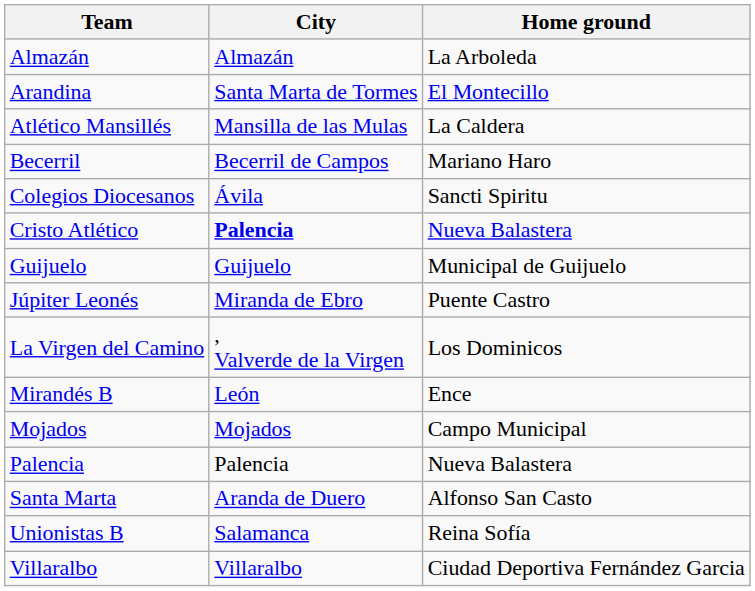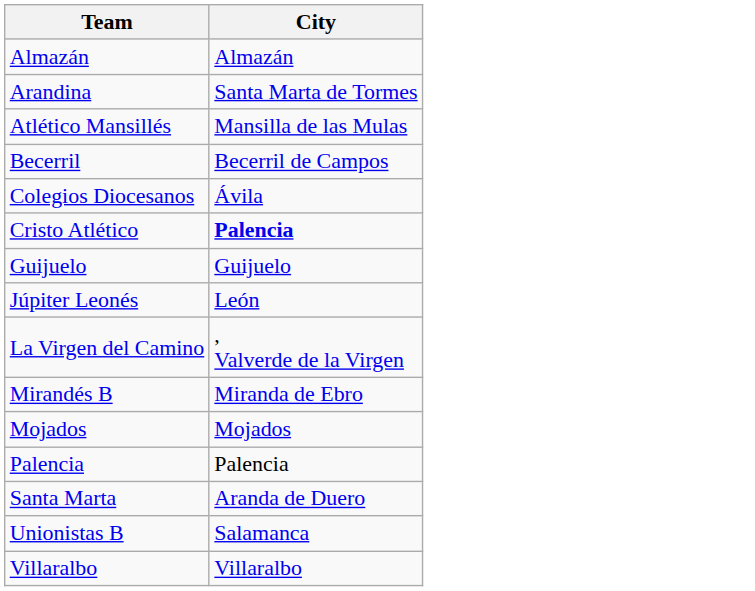 <table class="wikitable sortable">
 <tr>
 <th>Team</th>
 <th>City</th>
-<th>Home ground</th>
 </tr>
 <tr>
 <td><a href='#'>Almazán</a></td>
 <td><a href='#'>Almazán</a></td>
-<td>La Arboleda</td>
 </tr>
 <tr>
 <td><a href='#'>Arandina</a></td>
 <td><a href='#'>Santa Marta de Tormes</a></td>
-<td><a href='#'>El Montecillo</a></td>
 </tr>
 <tr>
 <td><a href='#'>Atlético Mansillés</a></td>
 <td><a href='#'>Mansilla de las Mulas</a></td>
-<td>La Caldera<br></td>
 </tr>
 <tr>
 <td><a href='#'>Becerril</a></td>
 <td><a href='#'>Becerril de Campos</a></td>
-<td>Mariano Haro<br></td>
 </tr>
 <tr>
 <td><a href='#'>Colegios Diocesanos</a></td>
 <td><a href='#'>Ávila</a></td>
-<td>Sancti Spiritu</td>
 </tr>
 <tr>
 <td><a href='#'>Cristo Atlético</a></td>
 <td><strong><a href='#'>Palencia</a></strong></td>
-<td><a href='#'>Nueva Balastera</a></td>
 </tr>
 <tr>
 <td><a href='#'>Guijuelo</a></td>
 <td><a href='#'>Guijuelo</a></td>
-<td>Municipal de Guijuelo</td>
 </tr>
 <tr>
 <td><a href='#'>Júpiter Leonés</a></td>
-<td><a href='#'>Miranda de Ebro</a></td>
-<td>Puente Castro</td>
+<td><a href='#'>León</a></td>
 </tr>
 <tr>
 <td><a href='#'>La Virgen del Camino</a></td>
 <td>,<br><a href='#'>Valverde de la Virgen</a></td>
-<td>Los Dominicos</td>
 </tr>
 <tr>
 <td><a href='#'>Mirandés B</a></td>
-<td><a href='#'>León</a></td>
-<td>Ence</td>
+<td><a href='#'>Miranda de Ebro</a></td>
 </tr>
 <tr>
 <td><a href='#'>Mojados</a></td>
 <td><a href='#'>Mojados</a></td>
-<td>Campo Municipal</td>
 </tr>
 <tr>
 <td><a href='#'>Palencia</a></td>
 <td>Palencia</td>
-<td>Nueva Balastera</td>
 </tr>
 <tr>
 <td><a href='#'>Santa Marta</a></td>
 <td><a href='#'>Aranda de Duero</a></td>
-<td>Alfonso San Casto</td>
 </tr>
 <tr>
 <td><a href='#'>Unionistas B</a></td>
 <td><a href='#'>Salamanca</a></td>
-<td>Reina Sofía</td>
 </tr>
 <tr>
 <td><a href='#'>Villaralbo</a></td>
 <td><a href='#'>Villaralbo</a></td>
-<td>Ciudad Deportiva Fernández Garcia</td>
 </tr>
 </table>
